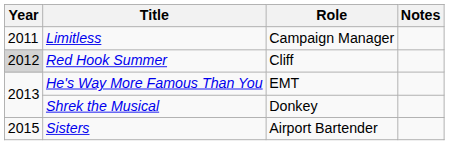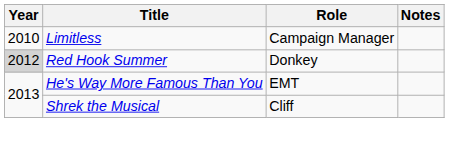 <table class="wikitable sortable">
 <tr>
 <th>Year</th>
 <th>Title</th>
 <th>Role</th>
 <th>Notes</th>
 </tr>
 <tr>
-<td>2011</td>
+<td>2010</td>
 <td><em><a href='#'>Limitless</a></em></td>
 <td>Campaign Manager</td>
 <td></td>
 </tr>
 <tr>
 <td style="background: lightgrey;">2012</td>
 <td><em><a href='#'>Red Hook Summer</a></em></td>
-<td>Cliff</td>
+<td>Donkey</td>
 <td></td>
 </tr>
 <tr>
 <td rowspan="2">2013</td>
 <td><em><a href='#'>He's Way More Famous Than You</a></em></td>
 <td>EMT</td>
 <td></td>
 </tr>
 <tr>
 <td><em><a href='#'>Shrek the Musical</a></em></td>
-<td>Donkey</td>
-<td></td>
-</tr>
-<tr>
-<td>2015</td>
-<td><em><a href='#'>Sisters</a></em></td>
-<td>Airport Bartender</td>
+<td>Cliff</td>
 <td></td>
 </tr>
 </table>
